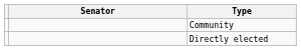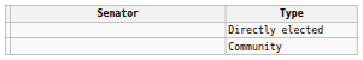 <table class="sortable wikitable" style="text-align:left; font-size:90%">
 <tr>
 <th></th>
 <th width="250">Senator</th>
 <th width="150">Type</th>
 </tr>
 <tr>
 <td></td>
 <td></td>
-<td>Community</td>
+<td>Directly elected</td>
 </tr>
 <tr>
 <td></td>
 <td></td>
-<td>Directly elected</td>
+<td>Community</td>
 </tr>
 </table>
